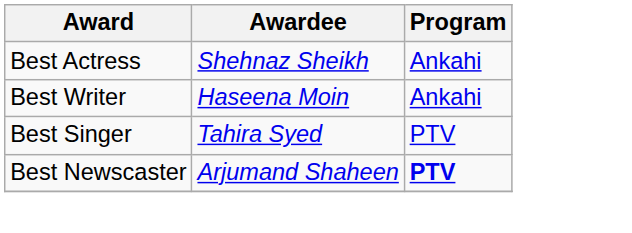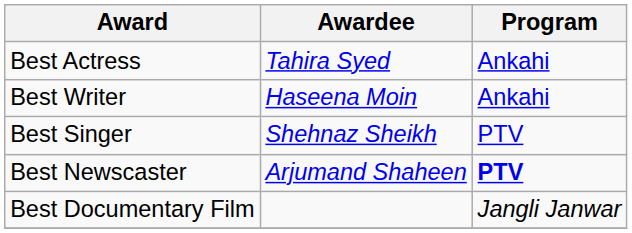 <table class="wikitable">
 <tr>
 <th>Award</th>
 <th>Awardee</th>
 <th>Program</th>
 </tr>
 <tr>
 <td>Best Actress</td>
-<td><em><a href='#'>Shehnaz Sheikh</a></em></td>
+<td><em><a href='#'>Tahira Syed</a></em></td>
 <td><a href='#'>Ankahi</a></td>
 </tr>
 <tr>
 <td>Best Writer</td>
 <td><em><a href='#'>Haseena Moin</a></em></td>
 <td><a href='#'>Ankahi</a></td>
 </tr>
 <tr>
 <td>Best Singer</td>
-<td><em><a href='#'>Tahira Syed</a></em></td>
+<td><em><a href='#'>Shehnaz Sheikh</a></em></td>
 <td><a href='#'>PTV</a></td>
 </tr>
 <tr>
 <td>Best Newscaster</td>
 <td><em><a href='#'>Arjumand Shaheen</a></em></td>
 <td><strong><a href='#'>PTV</a></strong></td>
 </tr>
 <tr>
+<td>Best Documentary Film</td>
+<td></td>
+<td><em>Jangli Janwar</em></td>
+</tr>
+<tr>
 </tr>
 </table>
